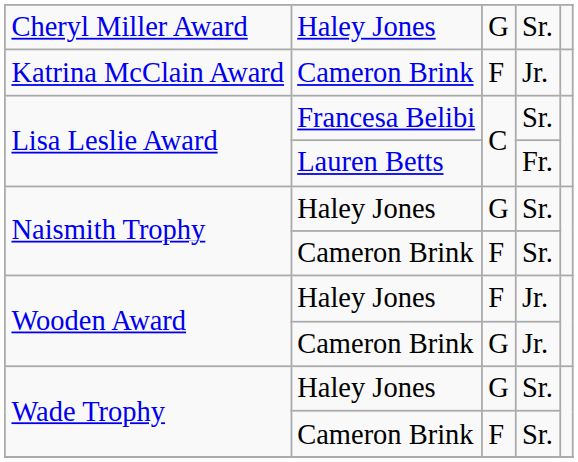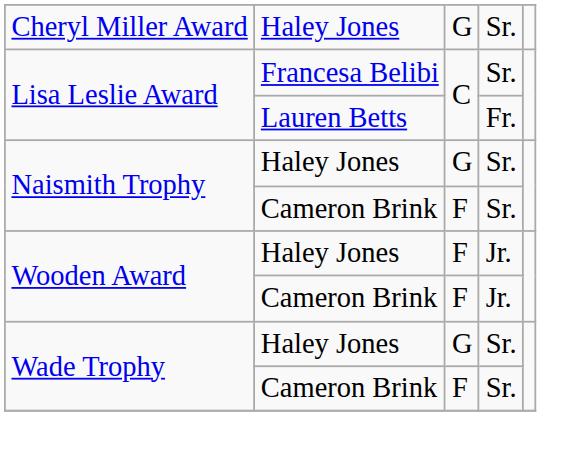 <table class="wikitable">
 <tr>
 <td><a href='#'>Cheryl Miller Award</a></td>
 <td><a href='#'>Haley Jones</a></td>
 <td>G</td>
 <td>Sr.</td>
-<td></td>
-</tr>
-<tr>
-<td><a href='#'>Katrina McClain Award</a></td>
-<td><a href='#'>Cameron Brink</a></td>
-<td>F</td>
-<td>Jr.</td>
 <td></td>
 </tr>
 <tr>
 <td rowspan=2><a href='#'>Lisa Leslie Award</a></td>
 <td><a href='#'>Francesa Belibi</a></td>
 <td rowspan=2>C</td>
 <td>Sr.</td>
 <td rowspan=2></td>
 </tr>
 <tr>
 <td><a href='#'>Lauren Betts</a></td>
 <td>Fr.</td>
 </tr>
 <tr>
 <td rowspan=2><a href='#'>Naismith Trophy</a></td>
 <td>Haley Jones</td>
 <td>G</td>
 <td>Sr.</td>
 <td rowspan=2></td>
 </tr>
 <tr>
 <td>Cameron Brink</td>
 <td>F</td>
 <td>Sr.</td>
 </tr>
 <tr>
 <td rowspan=2><a href='#'>Wooden Award</a></td>
 <td>Haley Jones</td>
 <td>F</td>
 <td>Jr.</td>
 <td rowspan=2></td>
 </tr>
 <tr>
 <td>Cameron Brink</td>
-<td>G</td>
+<td>F</td>
 <td>Jr.</td>
 </tr>
 <tr>
 <td rowspan=2><a href='#'>Wade Trophy</a></td>
 <td>Haley Jones</td>
 <td>G</td>
 <td>Sr.</td>
 <td rowspan=2></td>
 </tr>
 <tr>
 <td>Cameron Brink</td>
 <td>F</td>
 <td>Sr.</td>
 </tr>
 <tr>
 </tr>
 </table>
